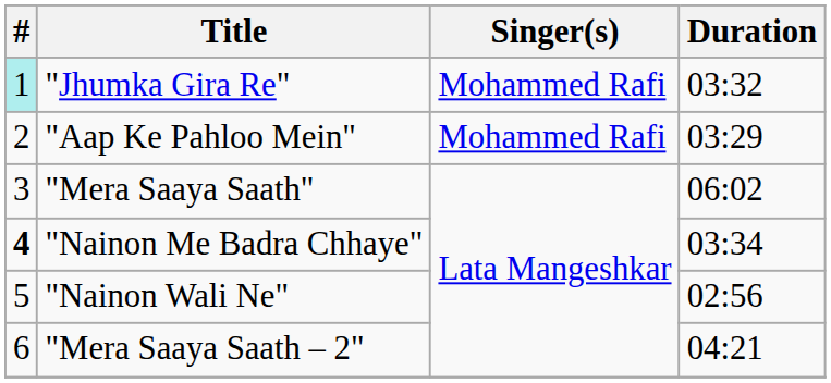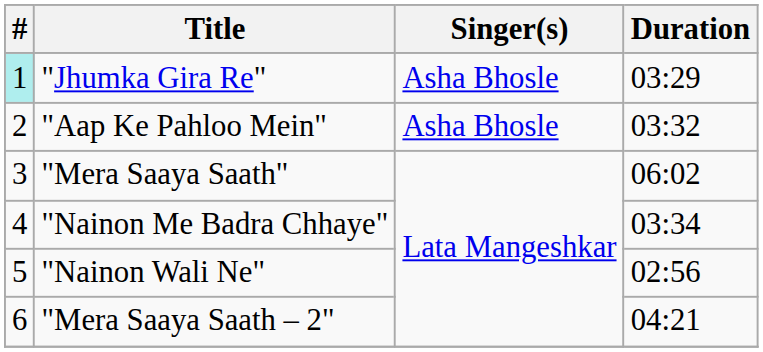 <table class=wikitable>
 <tr>
 <th>#</th>
 <th>Title</th>
 <th>Singer(s)</th>
 <th>Duration</th>
 </tr>
 <tr>
 <td style="background: paleturquoise;">1</td>
 <td>"<a href='#'>Jhumka Gira Re</a>"</td>
-<td><a href='#'>Mohammed Rafi</a></td>
-<td>03:32</td>
+<td><a href='#'>Asha Bhosle</a></td>
+<td>03:29</td>
 </tr>
 <tr>
 <td>2</td>
 <td>"Aap Ke Pahloo Mein"</td>
-<td><a href='#'>Mohammed Rafi</a></td>
-<td>03:29</td>
+<td><a href='#'>Asha Bhosle</a></td>
+<td>03:32</td>
 </tr>
 <tr>
 <td>3</td>
 <td>"Mera Saaya Saath"</td>
 <td rowspan=4><a href='#'>Lata Mangeshkar</a></td>
 <td>06:02</td>
 </tr>
 <tr>
-<td><strong>4</strong></td>
+<td>4</td>
 <td>"Nainon Me Badra Chhaye"</td>
 <td>03:34</td>
 </tr>
 <tr>
 <td>5</td>
 <td>"Nainon Wali Ne"</td>
 <td>02:56</td>
 </tr>
 <tr>
 <td>6</td>
 <td>"Mera Saaya Saath – 2"</td>
 <td>04:21</td>
 </tr>
 <tr>
 </tr>
 </table>
